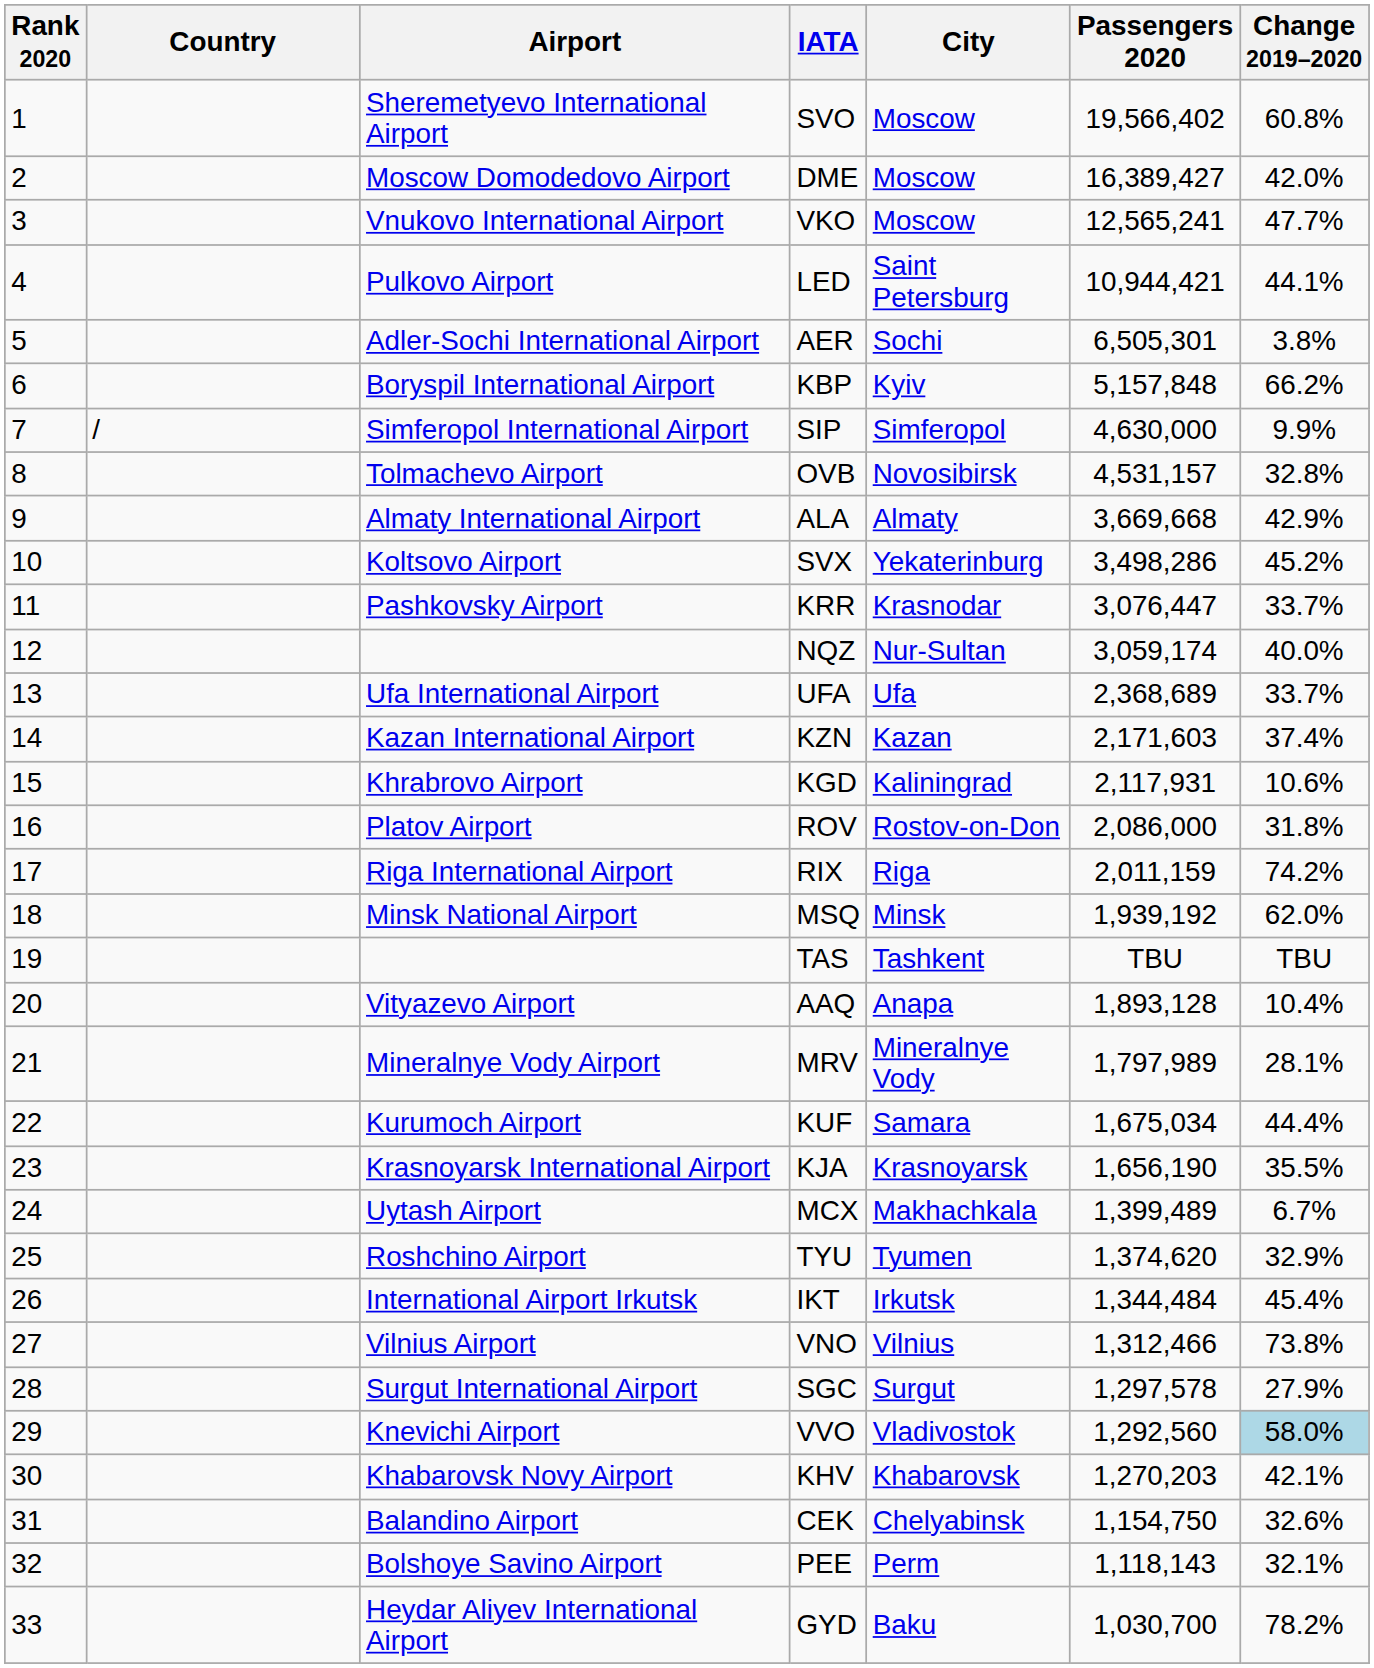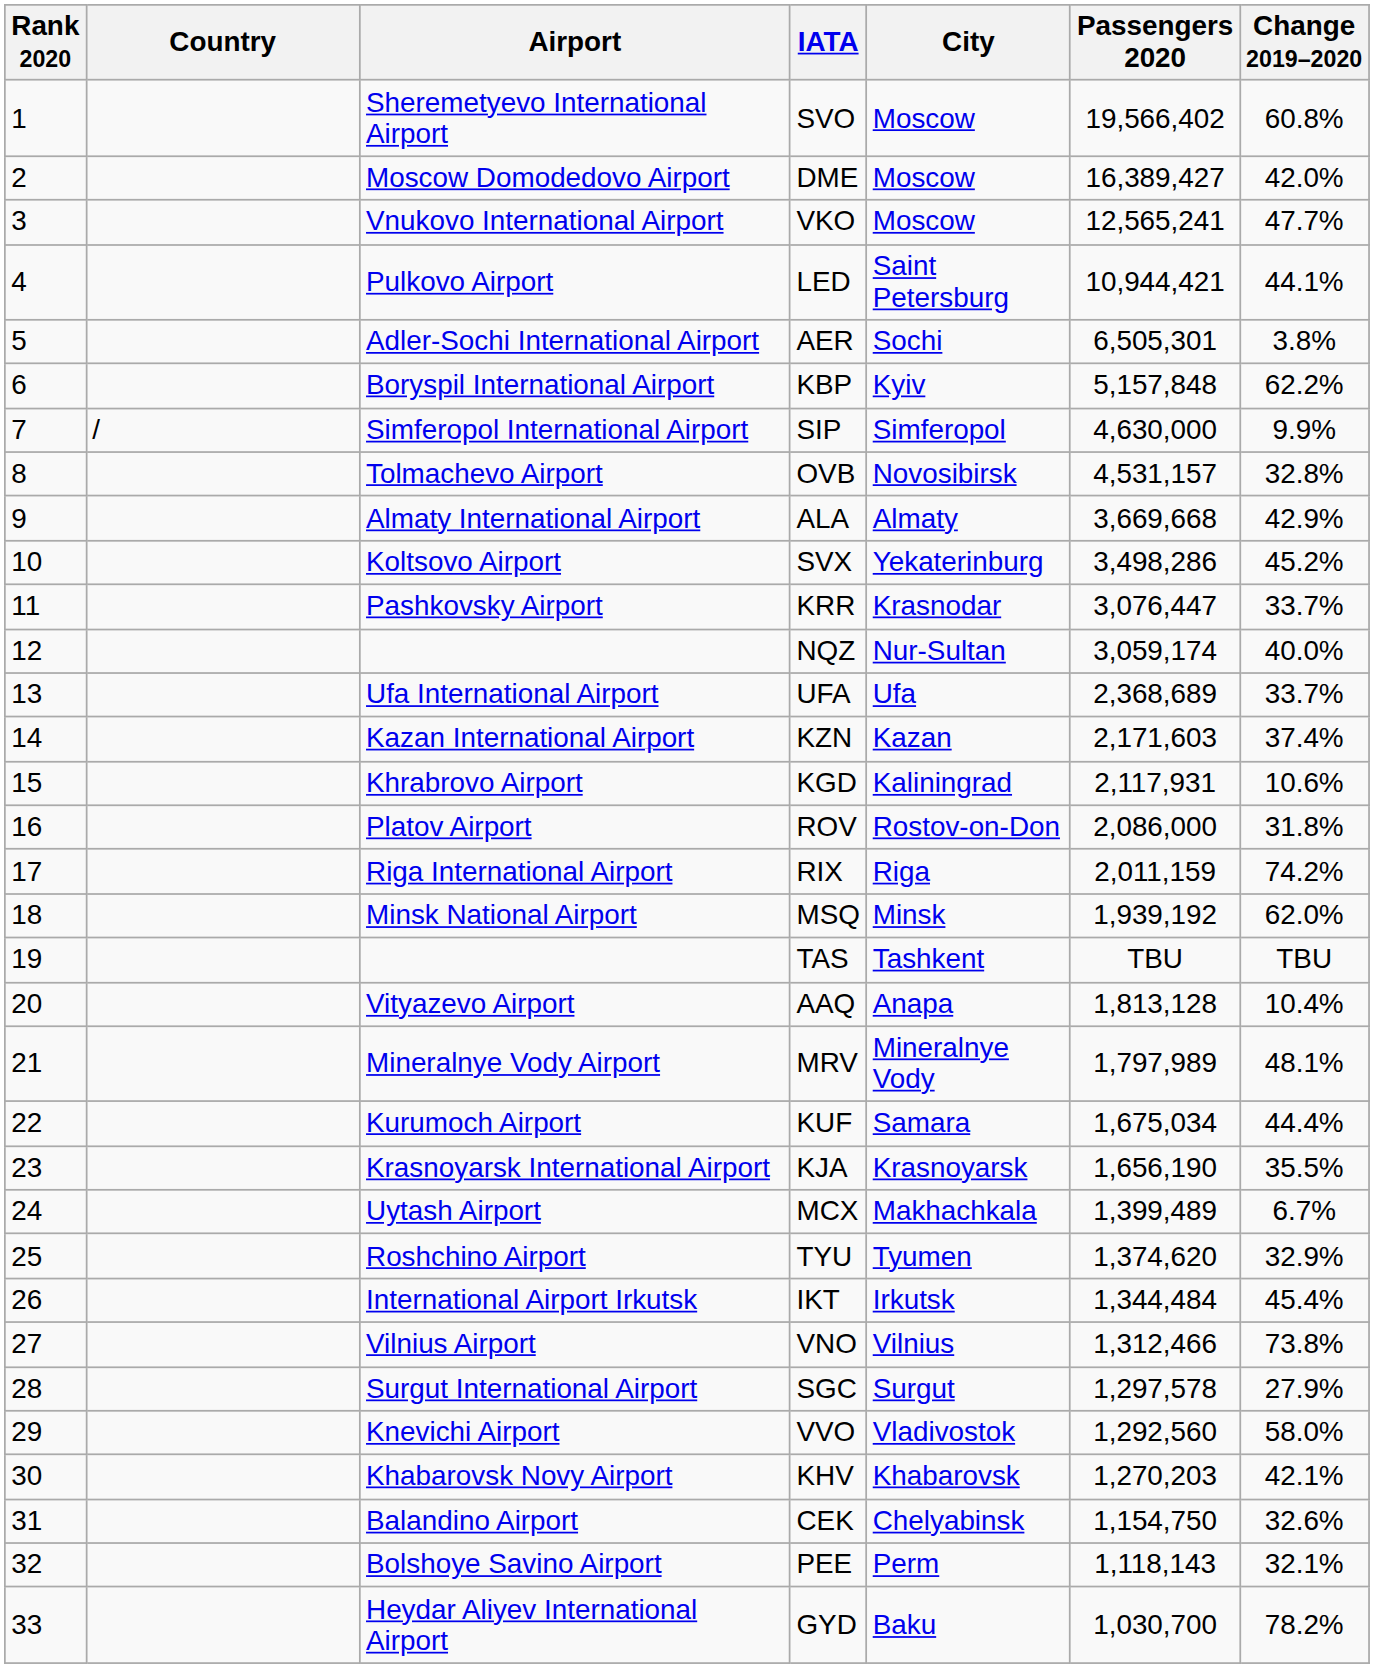 <table class="wikitable sortable">
 <tr>
 <th>Rank<br><small>2020</small></th>
 <th style="width:150px;">Country</th>
 <th style="width:240px;">Airport</th>
 <th><a href='#'>IATA</a></th>
 <th style="width:110px;">City</th>
 <th>Passengers<br>2020</th>
 <th>Change<br><small>2019–2020</small></th>
 </tr>
 <tr>
 <td>1</td>
 <td></td>
 <td><a href='#'>Sheremetyevo International Airport</a></td>
 <td>SVO</td>
 <td><a href='#'>Moscow</a></td>
 <td align="center">19,566,402</td>
 <td align="center">60.8%</td>
 </tr>
 <tr>
 <td>2</td>
 <td></td>
 <td><a href='#'>Moscow Domodedovo Airport</a></td>
 <td>DME</td>
 <td><a href='#'>Moscow</a></td>
 <td align="center">16,389,427</td>
 <td align="center">42.0%</td>
 </tr>
 <tr>
 <td>3</td>
 <td></td>
 <td><a href='#'>Vnukovo International Airport</a></td>
 <td>VKO</td>
 <td><a href='#'>Moscow</a></td>
 <td align="center">12,565,241</td>
 <td align="center">47.7%</td>
 </tr>
 <tr>
 <td>4</td>
 <td></td>
 <td><a href='#'>Pulkovo Airport</a></td>
 <td>LED</td>
 <td><a href='#'>Saint Petersburg</a></td>
 <td align="center">10,944,421</td>
 <td align="center">44.1%</td>
 </tr>
 <tr>
 <td>5</td>
 <td></td>
 <td><a href='#'>Adler-Sochi International Airport</a></td>
 <td>AER</td>
 <td><a href='#'>Sochi</a></td>
 <td align="center">6,505,301</td>
 <td align="center">3.8%</td>
 </tr>
 <tr>
 <td>6</td>
 <td></td>
 <td><a href='#'>Boryspil International Airport</a></td>
 <td>KBP</td>
 <td><a href='#'>Kyiv</a></td>
 <td align="center">5,157,848</td>
-<td align="center">66.2%</td>
+<td align="center">62.2%</td>
 </tr>
 <tr>
 <td>7</td>
 <td>/</td>
 <td><a href='#'>Simferopol International Airport</a></td>
 <td>SIP</td>
 <td><a href='#'>Simferopol</a></td>
 <td align="center">4,630,000</td>
 <td align="center">9.9%</td>
 </tr>
 <tr>
 <td>8</td>
 <td></td>
 <td><a href='#'>Tolmachevo Airport</a></td>
 <td>OVB</td>
 <td><a href='#'>Novosibirsk</a></td>
 <td align="center">4,531,157</td>
 <td align="center">32.8%</td>
 </tr>
 <tr>
 <td>9</td>
 <td></td>
 <td><a href='#'>Almaty International Airport</a></td>
 <td>ALA</td>
 <td><a href='#'>Almaty</a></td>
 <td align="center">3,669,668</td>
 <td align="center">42.9%</td>
 </tr>
 <tr>
 <td>10</td>
 <td></td>
 <td><a href='#'>Koltsovo Airport</a></td>
 <td>SVX</td>
 <td><a href='#'>Yekaterinburg</a></td>
 <td align="center">3,498,286</td>
 <td align="center">45.2%</td>
 </tr>
 <tr>
 <td>11</td>
 <td></td>
 <td><a href='#'>Pashkovsky Airport</a></td>
 <td>KRR</td>
 <td><a href='#'>Krasnodar</a></td>
 <td align="center">3,076,447</td>
 <td align="center">33.7%</td>
 </tr>
 <tr>
 <td>12</td>
 <td></td>
 <td></td>
 <td>NQZ</td>
 <td><a href='#'>Nur-Sultan</a></td>
 <td align="center">3,059,174</td>
 <td align="center">40.0%</td>
 </tr>
 <tr>
 <td>13</td>
 <td></td>
 <td><a href='#'>Ufa International Airport</a></td>
 <td>UFA</td>
 <td><a href='#'>Ufa</a></td>
 <td align="center">2,368,689</td>
 <td align="center">33.7%</td>
 </tr>
 <tr>
 <td>14</td>
 <td></td>
 <td><a href='#'>Kazan International Airport</a></td>
 <td>KZN</td>
 <td><a href='#'>Kazan</a></td>
 <td align="center">2,171,603</td>
 <td align="center">37.4%</td>
 </tr>
 <tr>
 <td>15</td>
 <td></td>
 <td><a href='#'>Khrabrovo Airport</a></td>
 <td>KGD</td>
 <td><a href='#'>Kaliningrad</a></td>
 <td align="center">2,117,931</td>
 <td align="center">10.6%</td>
 </tr>
 <tr>
 <td>16</td>
 <td></td>
 <td><a href='#'>Platov Airport</a></td>
 <td>ROV</td>
 <td><a href='#'>Rostov-on-Don</a></td>
 <td align="center">2,086,000</td>
 <td align="center">31.8%</td>
 </tr>
 <tr>
 <td>17</td>
 <td></td>
 <td><a href='#'>Riga International Airport</a></td>
 <td>RIX</td>
 <td><a href='#'>Riga</a></td>
 <td align="center">2,011,159</td>
 <td align="center">74.2%</td>
 </tr>
 <tr>
 <td>18</td>
 <td></td>
 <td><a href='#'>Minsk National Airport</a></td>
 <td>MSQ</td>
 <td><a href='#'>Minsk</a></td>
 <td align="center">1,939,192</td>
 <td align="center">62.0%</td>
 </tr>
 <tr>
 <td>19</td>
 <td></td>
 <td></td>
 <td>TAS</td>
 <td><a href='#'>Tashkent</a></td>
 <td align="center">TBU</td>
 <td align="center">TBU</td>
 </tr>
 <tr>
 <td>20</td>
 <td></td>
 <td><a href='#'>Vityazevo Airport</a></td>
 <td>AAQ</td>
 <td><a href='#'>Anapa</a></td>
-<td align="center">1,893,128</td>
+<td align="center">1,813,128</td>
 <td align="center">10.4%</td>
 </tr>
 <tr>
 <td>21</td>
 <td></td>
 <td><a href='#'>Mineralnye Vody Airport</a></td>
 <td>MRV</td>
 <td><a href='#'>Mineralnye Vody</a></td>
 <td align="center">1,797,989</td>
-<td align="center">28.1%</td>
+<td align="center">48.1%</td>
 </tr>
 <tr>
 <td>22</td>
 <td></td>
 <td><a href='#'>Kurumoch Airport</a></td>
 <td>KUF</td>
 <td><a href='#'>Samara</a></td>
 <td align="center">1,675,034</td>
 <td align="center">44.4%</td>
 </tr>
 <tr>
 <td>23</td>
 <td></td>
 <td><a href='#'>Krasnoyarsk International Airport</a></td>
 <td>KJA</td>
 <td><a href='#'>Krasnoyarsk</a></td>
 <td align="center">1,656,190</td>
 <td align="center">35.5%</td>
 </tr>
 <tr>
 <td>24</td>
 <td></td>
 <td><a href='#'>Uytash Airport</a></td>
 <td>MCX</td>
 <td><a href='#'>Makhachkala</a></td>
 <td align="center">1,399,489</td>
 <td align="center">6.7%</td>
 </tr>
 <tr>
 <td>25</td>
 <td></td>
 <td><a href='#'>Roshchino Airport</a></td>
 <td>TYU</td>
 <td><a href='#'>Tyumen</a></td>
 <td align="center">1,374,620</td>
 <td align="center">32.9%</td>
 </tr>
 <tr>
 <td>26</td>
 <td></td>
 <td><a href='#'>International Airport Irkutsk</a></td>
 <td>IKT</td>
 <td><a href='#'>Irkutsk</a></td>
 <td align="center">1,344,484</td>
 <td align="center">45.4%</td>
 </tr>
 <tr>
 <td>27</td>
 <td></td>
 <td><a href='#'>Vilnius Airport</a></td>
 <td>VNO</td>
 <td><a href='#'>Vilnius</a></td>
 <td align="center">1,312,466</td>
 <td align="center">73.8%</td>
 </tr>
 <tr>
 <td>28</td>
 <td></td>
 <td><a href='#'>Surgut International Airport</a></td>
 <td>SGC</td>
 <td><a href='#'>Surgut</a></td>
 <td align="center">1,297,578</td>
 <td align="center">27.9%</td>
 </tr>
 <tr>
 <td>29</td>
 <td></td>
 <td><a href='#'>Knevichi Airport</a></td>
 <td>VVO</td>
 <td><a href='#'>Vladivostok</a></td>
 <td align=center>1,292,560</td>
-<td align="center" style="background: lightblue;">58.0%</td>
+<td align="center">58.0%</td>
 </tr>
 <tr>
 <td>30</td>
 <td></td>
 <td><a href='#'>Khabarovsk Novy Airport</a></td>
 <td>KHV</td>
 <td><a href='#'>Khabarovsk</a></td>
 <td align="center">1,270,203</td>
 <td align="center">42.1%</td>
 </tr>
 <tr>
 <td>31</td>
 <td></td>
 <td><a href='#'>Balandino Airport</a></td>
 <td>CEK</td>
 <td><a href='#'>Chelyabinsk</a></td>
 <td align="center">1,154,750</td>
 <td align="center">32.6%</td>
 </tr>
 <tr>
 <td>32</td>
 <td></td>
 <td><a href='#'>Bolshoye Savino Airport</a></td>
 <td>PEE</td>
 <td><a href='#'>Perm</a></td>
 <td align="center">1,118,143</td>
 <td align="center">32.1%</td>
 </tr>
 <tr>
 <td>33</td>
 <td></td>
 <td><a href='#'>Heydar Aliyev International Airport</a></td>
 <td>GYD</td>
 <td><a href='#'>Baku</a></td>
 <td align="center">1,030,700</td>
 <td align="center">78.2%</td>
 </tr>
 </table>
